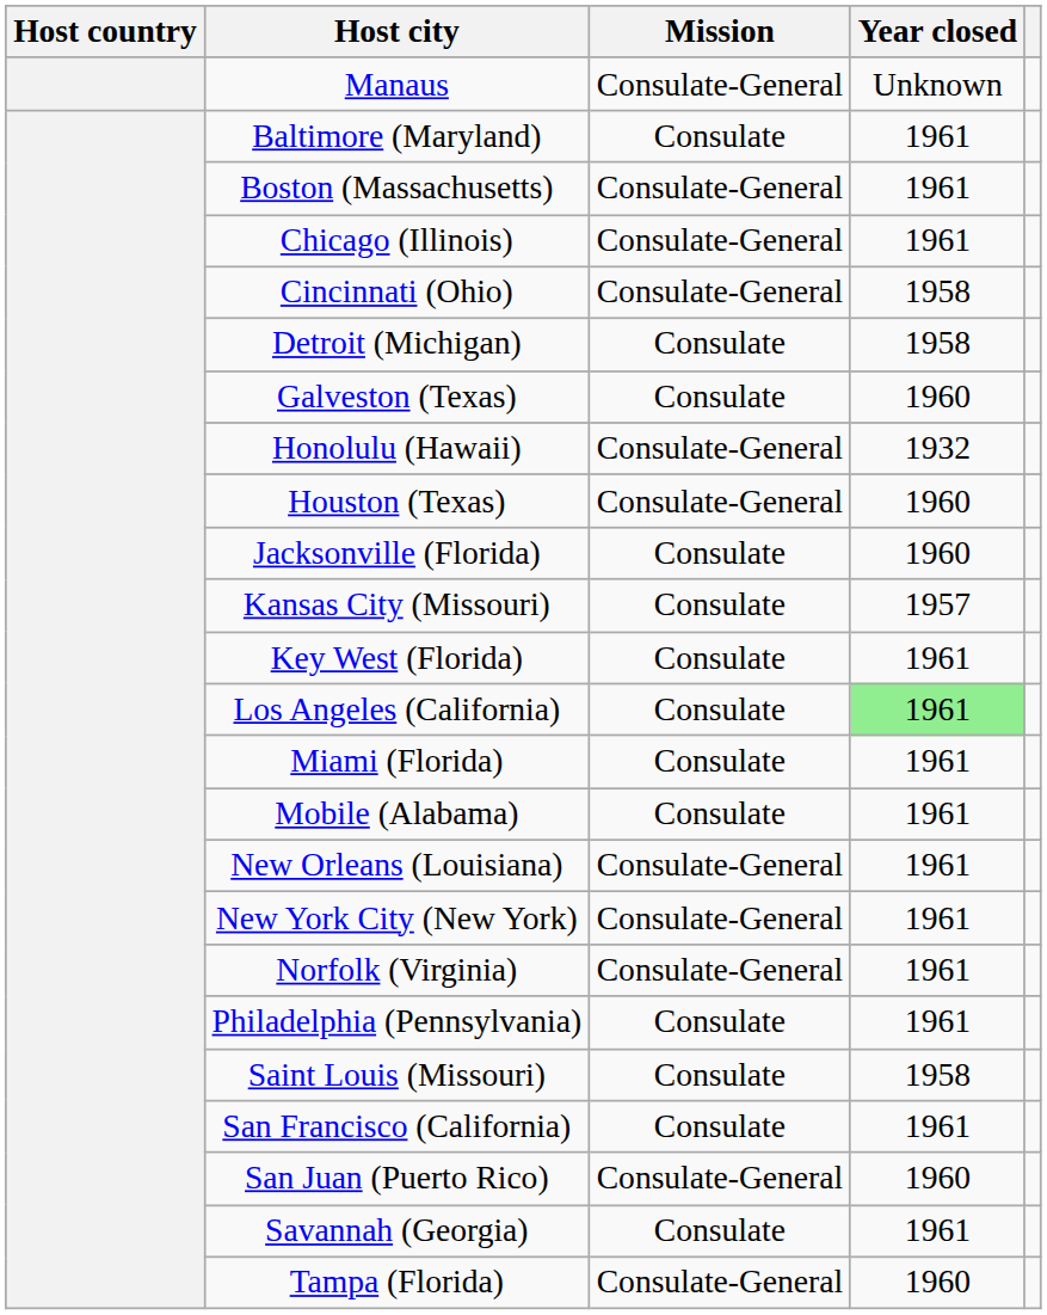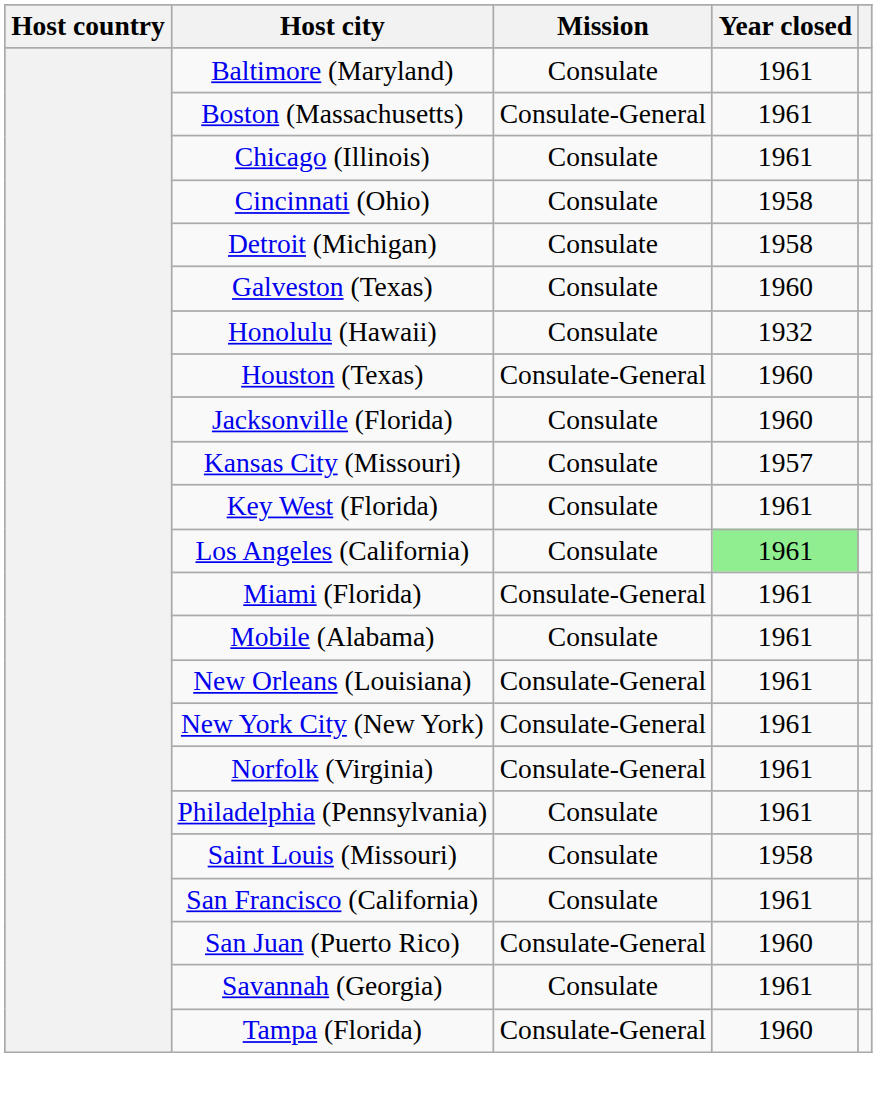 <table class="wikitable plainrowheaders" style="text-align:center;">
 <tr>
 <th scope="col">Host country</th>
 <th scope="col">Host city</th>
 <th scope="col">Mission</th>
 <th scope="col">Year closed</th>
 <th scope="col"></th>
-</tr>
-<tr>
-<th scope="row"></th>
-<td><a href='#'>Manaus</a></td>
-<td>Consulate-General</td>
-<td>Unknown</td>
-<td></td>
 </tr>
 <tr>
 <th scope="row" rowspan="23"></th>
 <td><a href='#'>Baltimore</a> (Maryland)</td>
 <td>Consulate</td>
 <td>1961</td>
 <td></td>
 </tr>
 <tr>
 <td><a href='#'>Boston</a> (Massachusetts)</td>
 <td>Consulate-General</td>
 <td>1961</td>
 <td></td>
 </tr>
 <tr>
 <td><a href='#'>Chicago</a> (Illinois)</td>
-<td>Consulate-General</td>
+<td>Consulate</td>
 <td>1961</td>
 <td></td>
 </tr>
 <tr>
 <td><a href='#'>Cincinnati</a> (Ohio)</td>
-<td>Consulate-General</td>
+<td>Consulate</td>
 <td>1958</td>
 <td></td>
 </tr>
 <tr>
 <td><a href='#'>Detroit</a> (Michigan)</td>
 <td>Consulate</td>
 <td>1958</td>
 <td></td>
 </tr>
 <tr>
 <td><a href='#'>Galveston</a> (Texas)</td>
 <td>Consulate</td>
 <td>1960</td>
 <td></td>
 </tr>
 <tr>
 <td><a href='#'>Honolulu</a> (Hawaii)</td>
-<td>Consulate-General</td>
+<td>Consulate</td>
 <td>1932</td>
 <td></td>
 </tr>
 <tr>
 <td><a href='#'>Houston</a> (Texas)</td>
 <td>Consulate-General</td>
 <td>1960</td>
 <td></td>
 </tr>
 <tr>
 <td><a href='#'>Jacksonville</a> (Florida)</td>
 <td>Consulate</td>
 <td>1960</td>
 <td></td>
 </tr>
 <tr>
 <td><a href='#'>Kansas City</a> (Missouri)</td>
 <td>Consulate</td>
 <td>1957</td>
 <td></td>
 </tr>
 <tr>
 <td><a href='#'>Key West</a> (Florida)</td>
 <td>Consulate</td>
 <td>1961</td>
 <td></td>
 </tr>
 <tr>
 <td><a href='#'>Los Angeles</a> (California)</td>
 <td>Consulate</td>
 <td style="background: lightgreen;">1961</td>
 <td></td>
 </tr>
 <tr>
 <td><a href='#'>Miami</a> (Florida)</td>
-<td>Consulate</td>
+<td>Consulate-General</td>
 <td>1961</td>
 <td></td>
 </tr>
 <tr>
 <td><a href='#'>Mobile</a> (Alabama)</td>
 <td>Consulate</td>
 <td>1961</td>
 <td></td>
 </tr>
 <tr>
 <td><a href='#'>New Orleans</a> (Louisiana)</td>
 <td>Consulate-General</td>
 <td>1961</td>
 <td></td>
 </tr>
 <tr>
 <td><a href='#'>New York City</a> (New York)</td>
 <td>Consulate-General</td>
 <td>1961</td>
 <td></td>
 </tr>
 <tr>
 <td><a href='#'>Norfolk</a> (Virginia)</td>
 <td>Consulate-General</td>
 <td>1961</td>
 <td></td>
 </tr>
 <tr>
 <td><a href='#'>Philadelphia</a> (Pennsylvania)</td>
 <td>Consulate</td>
 <td>1961</td>
 <td></td>
 </tr>
 <tr>
 <td><a href='#'>Saint Louis</a> (Missouri)</td>
 <td>Consulate</td>
 <td>1958</td>
 <td></td>
 </tr>
 <tr>
 <td><a href='#'>San Francisco</a> (California)</td>
 <td>Consulate</td>
 <td>1961</td>
 <td></td>
 </tr>
 <tr>
 <td><a href='#'>San Juan</a> (Puerto Rico)</td>
 <td>Consulate-General</td>
 <td>1960</td>
 <td></td>
 </tr>
 <tr>
 <td><a href='#'>Savannah</a> (Georgia)</td>
 <td>Consulate</td>
 <td>1961</td>
 <td></td>
 </tr>
 <tr>
 <td><a href='#'>Tampa</a> (Florida)</td>
 <td>Consulate-General</td>
 <td>1960</td>
 <td></td>
 </tr>
 </table>
